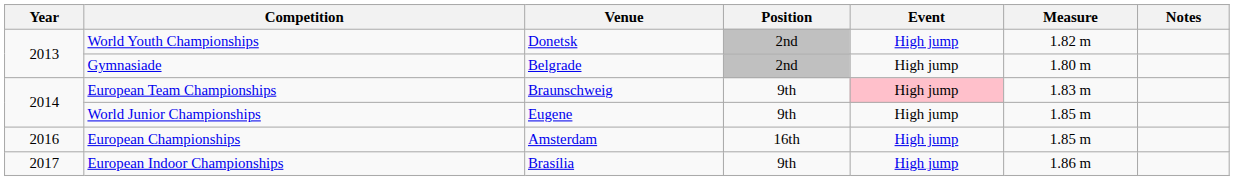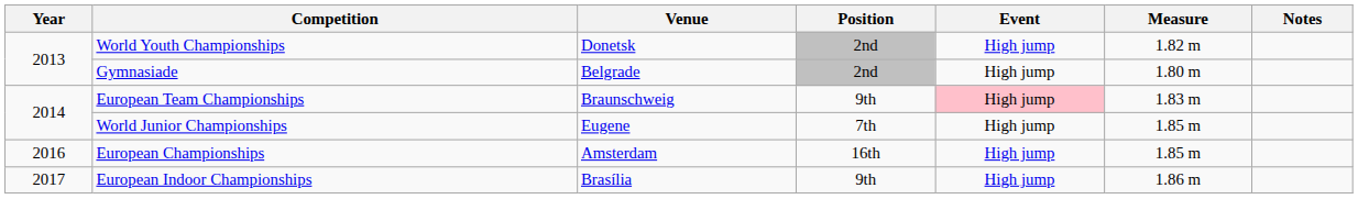 <table class="wikitable" width=60% style="font-size:90%; text-align:center;">
 <tr>
 <th>Year</th>
 <th>Competition</th>
 <th>Venue</th>
 <th>Position</th>
 <th>Event</th>
 <th>Measure</th>
 <th>Notes</th>
 </tr>
 <tr>
 <td rowspan=2>2013</td>
 <td align=left><a href='#'>World Youth Championships</a></td>
 <td align=left> <a href='#'>Donetsk</a></td>
 <td bgcolor=silver>2nd</td>
 <td><a href='#'>High jump</a></td>
 <td>1.82 m</td>
 <td></td>
 </tr>
 <tr>
 <td align=left><a href='#'>Gymnasiade</a></td>
 <td align=left> <a href='#'>Belgrade</a></td>
 <td bgcolor=silver>2nd</td>
 <td>High jump</td>
 <td>1.80 m</td>
 <td></td>
 </tr>
 <tr>
 <td rowspan=2>2014</td>
 <td align=left><a href='#'>European Team Championships</a></td>
 <td align=left> <a href='#'>Braunschweig</a></td>
 <td>9th</td>
 <td style="background: pink;">High jump</td>
 <td>1.83 m</td>
 <td></td>
 </tr>
 <tr>
 <td align=left><a href='#'>World Junior Championships</a></td>
 <td align=left> <a href='#'>Eugene</a></td>
-<td>9th</td>
+<td>7th</td>
 <td>High jump</td>
 <td>1.85 m</td>
 <td></td>
 </tr>
 <tr>
 <td>2016</td>
 <td align=left><a href='#'>European Championships</a></td>
 <td align=left> <a href='#'>Amsterdam</a></td>
 <td>16th</td>
 <td><a href='#'>High jump</a></td>
 <td>1.85 m</td>
 <td></td>
 </tr>
 <tr>
 <td>2017</td>
 <td align=left><a href='#'>European Indoor Championships</a></td>
 <td align=left> <a href='#'>Brasília</a></td>
 <td>9th</td>
 <td><a href='#'>High jump</a></td>
 <td>1.86 m</td>
 <td></td>
 </tr>
 </table>
